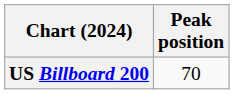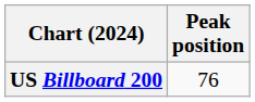 <table class="wikitable sortable plainrowheaders" style="text-align:center">
 <tr>
 <th scope="col">Chart (2024)</th>
 <th scope="col">Peak<br>position</th>
 </tr>
 <tr>
 <th scope="row">US <a href='#'><em>Billboard</em> 200</a></th>
-<td>70</td>
+<td>76</td>
 </tr>
 </table>
